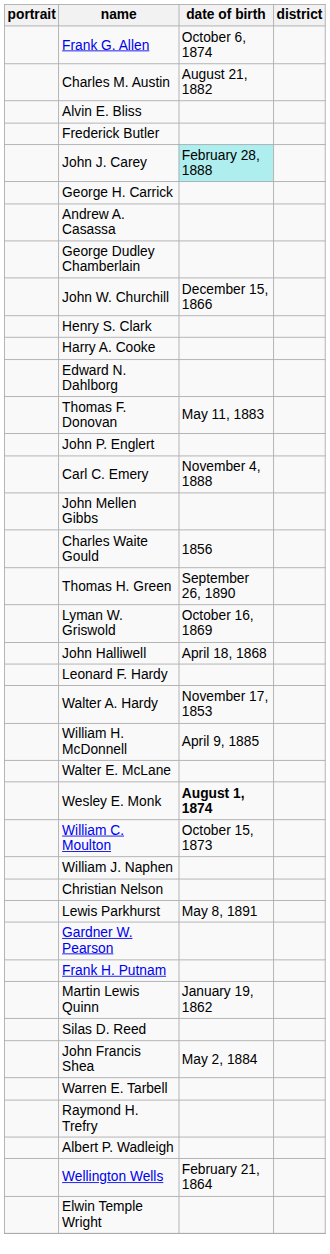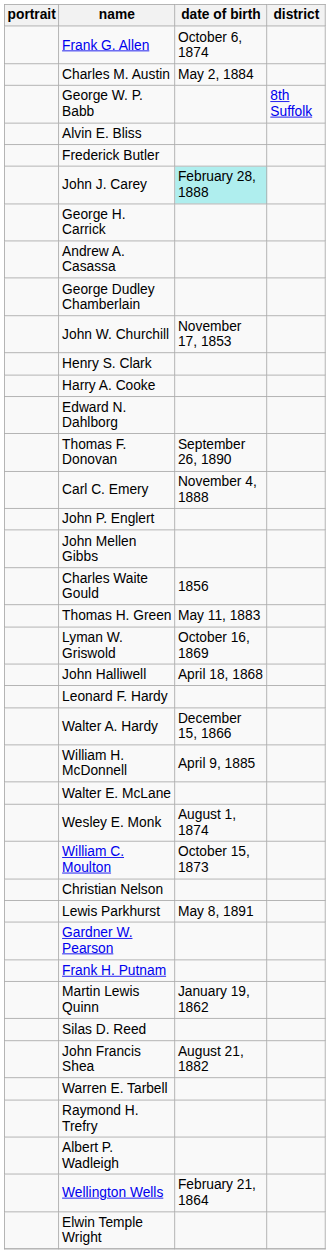 <table class='wikitable sortable' style="width:60%">
 <tr>
 <th>portrait</th>
 <th>name </th>
 <th data-sort-type=date>date of birth </th>
 <th>district </th>
 </tr>
 <tr>
 <td></td>
 <td><a href='#'>Frank G. Allen</a></td>
 <td>October 6, 1874</td>
 <td></td>
 </tr>
 <tr>
 <td></td>
 <td>Charles M. Austin</td>
-<td>August 21, 1882</td>
+<td>May 2, 1884</td>
 <td></td>
+</tr>
+<tr>
+<td></td>
+<td>George W. P. Babb</td>
+<td></td>
+<td><a href='#'>8th Suffolk</a></td>
 </tr>
 <tr>
 <td></td>
 <td>Alvin E. Bliss</td>
 <td></td>
 <td></td>
 </tr>
 <tr>
 <td></td>
 <td>Frederick Butler</td>
 <td></td>
 <td></td>
 </tr>
 <tr>
 <td></td>
 <td>John J. Carey</td>
 <td style="background: paleturquoise;">February 28, 1888</td>
 <td></td>
 </tr>
 <tr>
 <td></td>
 <td>George H. Carrick</td>
 <td></td>
 <td></td>
 </tr>
 <tr>
 <td></td>
 <td>Andrew A. Casassa</td>
 <td></td>
 <td></td>
 </tr>
 <tr>
 <td></td>
 <td>George Dudley Chamberlain</td>
 <td></td>
 <td></td>
 </tr>
 <tr>
 <td></td>
 <td>John W. Churchill</td>
-<td>December 15, 1866</td>
+<td>November 17, 1853</td>
 <td></td>
 </tr>
 <tr>
 <td></td>
 <td>Henry S. Clark</td>
 <td></td>
 <td></td>
 </tr>
 <tr>
 <td></td>
 <td>Harry A. Cooke</td>
 <td></td>
 <td></td>
 </tr>
 <tr>
 <td></td>
 <td>Edward N. Dahlborg</td>
 <td></td>
 <td></td>
 </tr>
 <tr>
 <td></td>
 <td>Thomas F. Donovan</td>
-<td>May 11, 1883</td>
+<td>September 26, 1890</td>
+<td></td>
+</tr>
+<tr>
+<td></td>
+<td>Carl C. Emery</td>
+<td>November 4, 1888</td>
 <td></td>
 </tr>
 <tr>
 <td></td>
 <td>John P. Englert</td>
 <td></td>
-<td></td>
-</tr>
-<tr>
-<td></td>
-<td>Carl C. Emery</td>
-<td>November 4, 1888</td>
 <td></td>
 </tr>
 <tr>
 <td></td>
 <td>John Mellen Gibbs</td>
 <td></td>
 <td></td>
 </tr>
 <tr>
 <td></td>
 <td>Charles Waite Gould</td>
 <td>1856</td>
 <td></td>
 </tr>
 <tr>
 <td></td>
 <td>Thomas H. Green</td>
-<td>September 26, 1890</td>
+<td>May 11, 1883</td>
 <td></td>
 </tr>
 <tr>
 <td></td>
 <td>Lyman W. Griswold</td>
 <td>October 16, 1869</td>
 <td></td>
 </tr>
 <tr>
 <td></td>
 <td>John Halliwell</td>
 <td>April 18, 1868</td>
 <td></td>
 </tr>
 <tr>
 <td></td>
 <td>Leonard F. Hardy</td>
 <td></td>
 <td></td>
 </tr>
 <tr>
 <td></td>
 <td>Walter A. Hardy</td>
-<td>November 17, 1853</td>
+<td>December 15, 1866</td>
 <td></td>
 </tr>
 <tr>
 <td></td>
 <td>William H. McDonnell</td>
 <td>April 9, 1885</td>
 <td></td>
 </tr>
 <tr>
 <td></td>
 <td>Walter E. McLane</td>
 <td></td>
 <td></td>
 </tr>
 <tr>
 <td></td>
 <td>Wesley E. Monk</td>
-<td><strong>August 1, 1874</strong></td>
+<td>August 1, 1874</td>
 <td></td>
 </tr>
 <tr>
 <td></td>
 <td><a href='#'>William C. Moulton</a></td>
 <td>October 15, 1873</td>
-<td></td>
-</tr>
-<tr>
-<td></td>
-<td>William J. Naphen</td>
-<td></td>
 <td></td>
 </tr>
 <tr>
 <td></td>
 <td>Christian Nelson</td>
 <td></td>
 <td></td>
 </tr>
 <tr>
 <td></td>
 <td>Lewis Parkhurst</td>
 <td>May 8, 1891</td>
 <td></td>
 </tr>
 <tr>
 <td></td>
 <td><a href='#'>Gardner W. Pearson</a></td>
 <td></td>
 <td></td>
 </tr>
 <tr>
 <td></td>
 <td><a href='#'>Frank H. Putnam</a></td>
 <td></td>
 <td></td>
 </tr>
 <tr>
 <td></td>
 <td>Martin Lewis Quinn</td>
 <td>January 19, 1862</td>
 <td></td>
 </tr>
 <tr>
 <td></td>
 <td>Silas D. Reed</td>
 <td></td>
 <td></td>
 </tr>
 <tr>
 <td></td>
 <td>John Francis Shea</td>
-<td>May 2, 1884</td>
+<td>August 21, 1882</td>
 <td></td>
 </tr>
 <tr>
 <td></td>
 <td>Warren E. Tarbell</td>
 <td></td>
 <td></td>
 </tr>
 <tr>
 <td></td>
 <td>Raymond H. Trefry</td>
 <td></td>
 <td></td>
 </tr>
 <tr>
 <td></td>
 <td>Albert P. Wadleigh</td>
 <td></td>
 <td></td>
 </tr>
 <tr>
 <td></td>
 <td><a href='#'>Wellington Wells</a></td>
 <td>February 21, 1864</td>
 <td></td>
 </tr>
 <tr>
 <td></td>
 <td>Elwin Temple Wright</td>
 <td></td>
 <td></td>
 </tr>
 <tr>
 </tr>
 </table>
